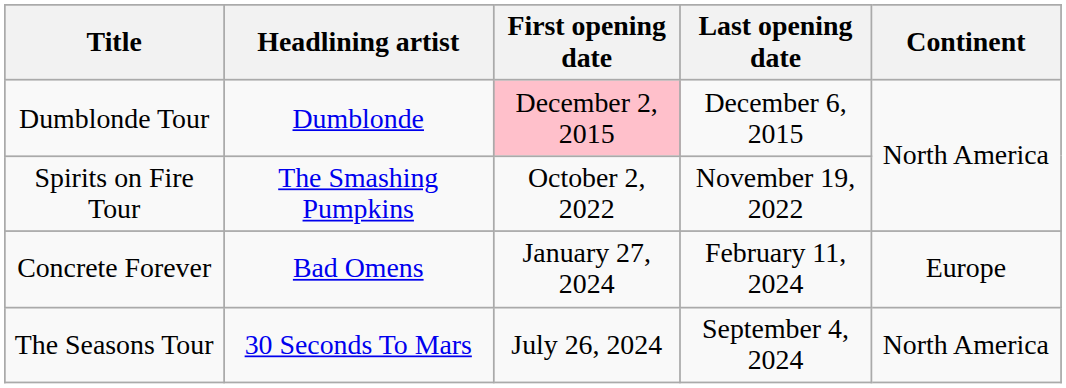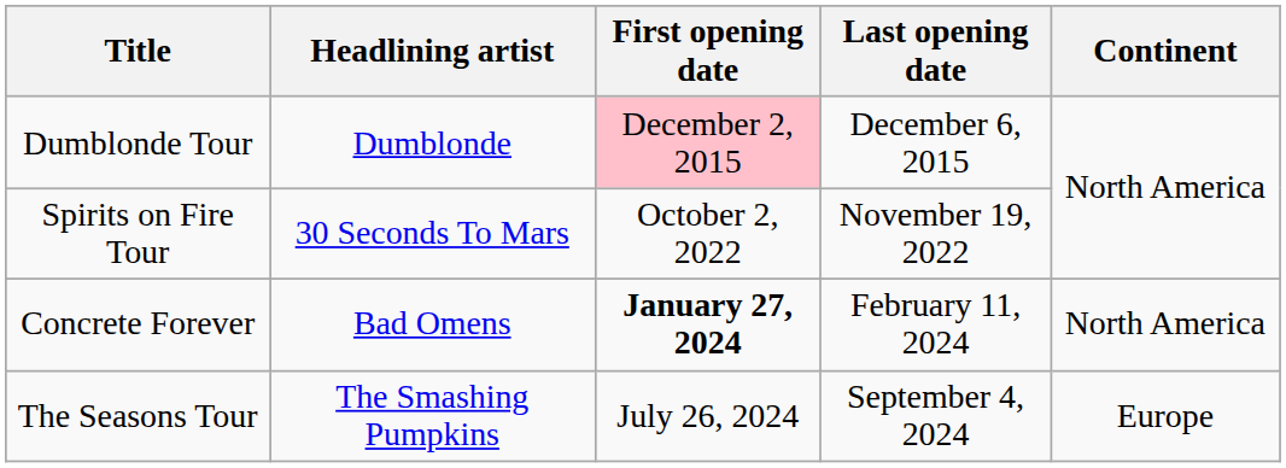 <table class="wikitable plainrowheaders" style="text-align:center;">
 <tr>
 <th scope="col" style="width:12em;">Title</th>
 <th scope="col" style="width:17em;">Headlining artist</th>
 <th scope="col" style="width:10em;">First opening date</th>
 <th scope="col" style="width:10em;">Last opening date</th>
 <th scope="col" style="width:10em;">Continent</th>
 </tr>
 <tr>
 <td>Dumblonde Tour</td>
 <td><a href='#'>Dumblonde</a></td>
 <td style="background: pink;">December 2, 2015</td>
 <td>December 6, 2015</td>
 <td rowspan="2">North America</td>
 </tr>
 <tr>
 <td>Spirits on Fire Tour</td>
-<td><a href='#'>The Smashing Pumpkins</a></td>
+<td><a href='#'>30 Seconds To Mars</a></td>
 <td>October 2, 2022</td>
 <td>November 19, 2022</td>
 </tr>
 <tr>
 <td>Concrete Forever</td>
 <td><a href='#'>Bad Omens</a></td>
-<td>January 27, 2024</td>
+<td><strong>January 27, 2024</strong></td>
 <td>February 11, 2024</td>
-<td>Europe</td>
+<td>North America</td>
 </tr>
 <tr>
 <td>The Seasons Tour</td>
-<td><a href='#'>30 Seconds To Mars</a></td>
+<td><a href='#'>The Smashing Pumpkins</a></td>
 <td>July 26, 2024</td>
 <td>September 4, 2024</td>
-<td>North America</td>
+<td>Europe</td>
 </tr>
 </table>
